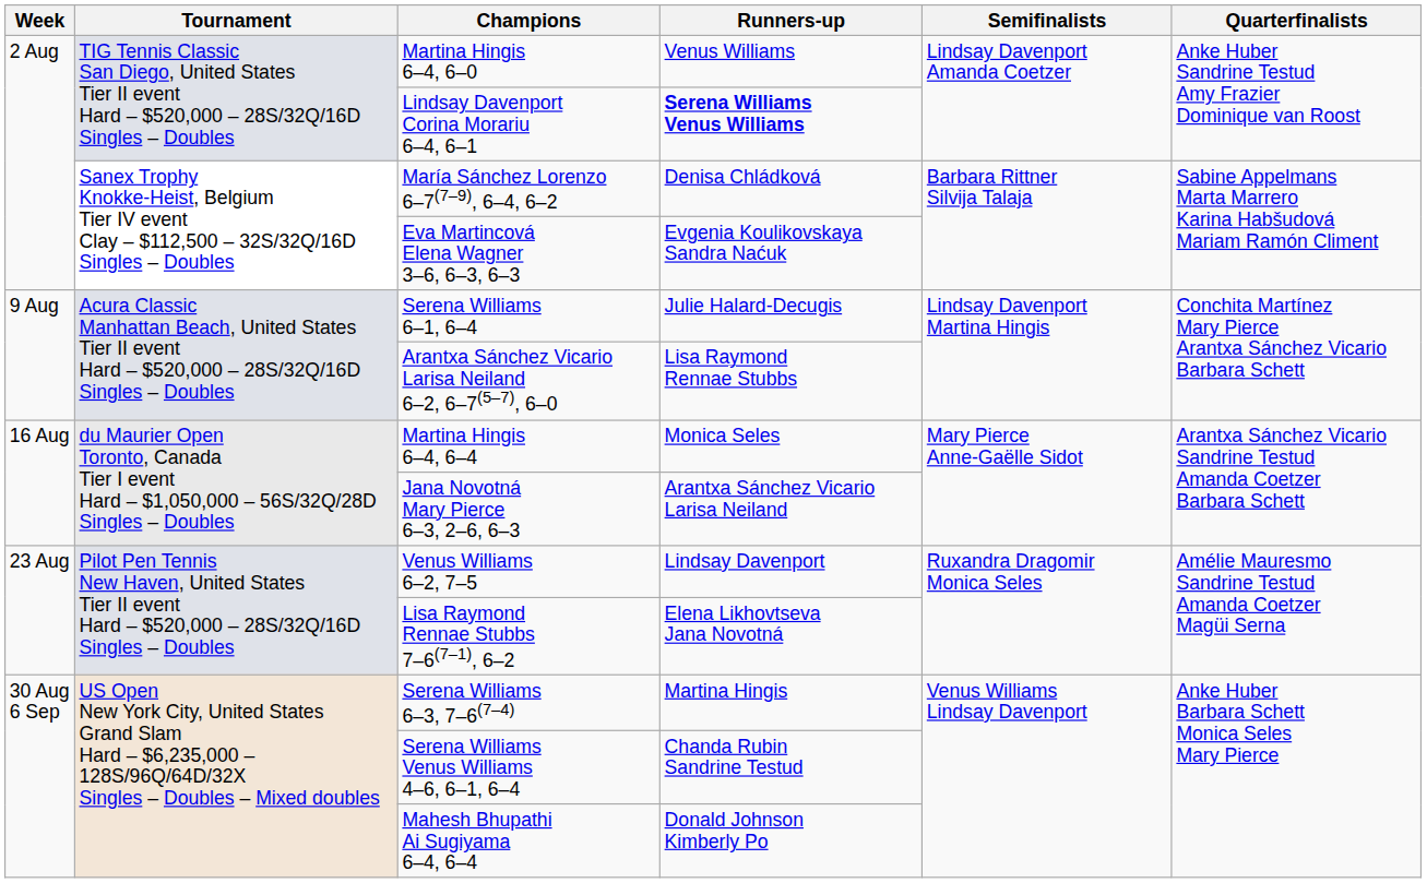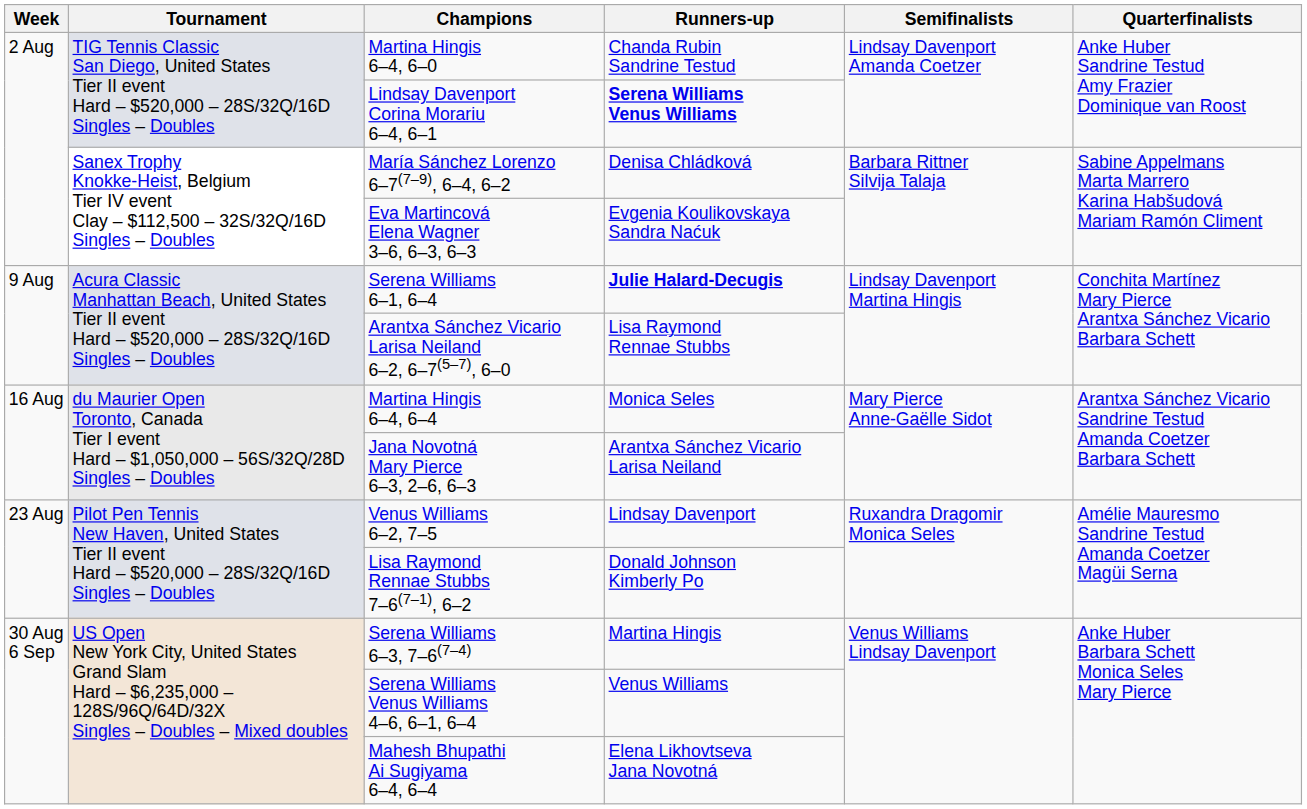 <table class=wikitable style=font-size:95%>
 <tr>
 <th style="width:48px;">Week</th>
 <th style="width:248px;">Tournament</th>
 <th style="width:200px;">Champions</th>
 <th style="width:200px;">Runners-up</th>
 <th style="width:190px;">Semifinalists</th>
 <th style="width:190px;">Quarterfinalists</th>
 </tr>
 <tr valign="top">
 <td rowspan=4>2 Aug</td>
 <td bgcolor=#dfe2e9 rowspan=2><a href='#'>TIG Tennis Classic</a><br> <a href='#'>San Diego</a>, United States <br>Tier II event <br> Hard – $520,000 – 28S/32Q/16D<br><a href='#'>Singles</a> – <a href='#'>Doubles</a></td>
 <td> <a href='#'>Martina Hingis</a> <br> 6–4, 6–0</td>
-<td> <a href='#'>Venus Williams</a></td>
+<td> <a href='#'>Chanda Rubin</a> <br>  <a href='#'>Sandrine Testud</a></td>
 <td rowspan=2> <a href='#'>Lindsay Davenport</a><br> <a href='#'>Amanda Coetzer</a></td>
 <td rowspan=2> <a href='#'>Anke Huber</a>  <br>  <a href='#'>Sandrine Testud</a> <br> <a href='#'>Amy Frazier</a><br>   <a href='#'>Dominique van Roost</a></td>
 </tr>
 <tr valign="top">
 <td> <a href='#'>Lindsay Davenport</a> <br>  <a href='#'>Corina Morariu</a><br>6–4, 6–1</td>
 <td><strong> <a href='#'>Serena Williams</a> <br>  <a href='#'>Venus Williams</a></strong></td>
 </tr>
 <tr valign="top">
 <td bgcolor=#FFFFFF rowspan=2><a href='#'>Sanex Trophy</a><br> <a href='#'>Knokke-Heist</a>, Belgium <br>Tier IV event <br> Clay – $112,500 – 32S/32Q/16D<br><a href='#'>Singles</a> – <a href='#'>Doubles</a></td>
 <td> <a href='#'>María Sánchez Lorenzo</a> <br> 6–7<sup>(7–9)</sup>, 6–4, 6–2</td>
 <td> <a href='#'>Denisa Chládková</a></td>
 <td rowspan=2> <a href='#'>Barbara Rittner</a><br> <a href='#'>Silvija Talaja</a></td>
 <td rowspan=2> <a href='#'>Sabine Appelmans</a>  <br>  <a href='#'>Marta Marrero</a> <br> <a href='#'>Karina Habšudová</a><br>   <a href='#'>Mariam Ramón Climent</a></td>
 </tr>
 <tr valign="top">
 <td> <a href='#'>Eva Martincová</a> <br>  <a href='#'>Elena Wagner</a><br>3–6, 6–3, 6–3</td>
 <td> <a href='#'>Evgenia Koulikovskaya</a> <br>  <a href='#'>Sandra Naćuk</a></td>
 </tr>
 <tr valign="top">
 <td rowspan=2>9 Aug</td>
 <td bgcolor=#dfe2e9 rowspan=2><a href='#'>Acura Classic</a><br> <a href='#'>Manhattan Beach</a>, United States <br>Tier II event <br> Hard – $520,000 – 28S/32Q/16D<br><a href='#'>Singles</a> – <a href='#'>Doubles</a></td>
 <td> <a href='#'>Serena Williams</a> <br> 6–1, 6–4</td>
-<td> <a href='#'>Julie Halard-Decugis</a></td>
+<td><strong> <a href='#'>Julie Halard-Decugis</a></strong></td>
 <td rowspan=2> <a href='#'>Lindsay Davenport</a><br> <a href='#'>Martina Hingis</a></td>
 <td rowspan=2> <a href='#'>Conchita Martínez</a>  <br>  <a href='#'>Mary Pierce</a> <br> <a href='#'>Arantxa Sánchez Vicario</a><br>   <a href='#'>Barbara Schett</a></td>
 </tr>
 <tr valign="top">
 <td> <a href='#'>Arantxa Sánchez Vicario</a> <br>  <a href='#'>Larisa Neiland</a><br>6–2, 6–7<sup>(5–7)</sup>, 6–0</td>
 <td> <a href='#'>Lisa Raymond</a> <br>  <a href='#'>Rennae Stubbs</a></td>
 </tr>
 <tr valign="top">
 <td rowspan=2>16 Aug</td>
 <td bgcolor=#E9E9E9 rowspan=2><a href='#'>du Maurier Open</a><br> <a href='#'>Toronto</a>, Canada <br>Tier I event <br> Hard – $1,050,000 – 56S/32Q/28D<br><a href='#'>Singles</a> – <a href='#'>Doubles</a></td>
 <td> <a href='#'>Martina Hingis</a> <br> 6–4, 6–4</td>
 <td> <a href='#'>Monica Seles</a></td>
 <td rowspan=2> <a href='#'>Mary Pierce</a><br> <a href='#'>Anne-Gaëlle Sidot</a></td>
 <td rowspan=2> <a href='#'>Arantxa Sánchez Vicario</a>  <br>  <a href='#'>Sandrine Testud</a> <br> <a href='#'>Amanda Coetzer</a><br>   <a href='#'>Barbara Schett</a></td>
 </tr>
 <tr valign="top">
 <td> <a href='#'>Jana Novotná</a> <br>  <a href='#'>Mary Pierce</a><br>6–3, 2–6, 6–3</td>
 <td> <a href='#'>Arantxa Sánchez Vicario</a> <br>  <a href='#'>Larisa Neiland</a></td>
 </tr>
 <tr valign="top">
 <td rowspan=2>23 Aug</td>
 <td bgcolor=#dfe2e9 rowspan=2><a href='#'>Pilot Pen Tennis</a><br> <a href='#'>New Haven</a>, United States <br>Tier II event <br> Hard – $520,000 – 28S/32Q/16D<br><a href='#'>Singles</a> – <a href='#'>Doubles</a></td>
 <td> <a href='#'>Venus Williams</a> <br> 6–2, 7–5</td>
 <td> <a href='#'>Lindsay Davenport</a></td>
 <td rowspan=2> <a href='#'>Ruxandra Dragomir</a><br> <a href='#'>Monica Seles</a></td>
 <td rowspan=2> <a href='#'>Amélie Mauresmo</a>  <br>  <a href='#'>Sandrine Testud</a> <br> <a href='#'>Amanda Coetzer</a><br>   <a href='#'>Magüi Serna</a></td>
 </tr>
 <tr valign="top">
 <td> <a href='#'>Lisa Raymond</a> <br>  <a href='#'>Rennae Stubbs</a><br>7–6<sup>(7–1)</sup>, 6–2</td>
-<td> <a href='#'>Elena Likhovtseva</a> <br>  <a href='#'>Jana Novotná</a></td>
+<td> <a href='#'>Donald Johnson</a> <br>  <a href='#'>Kimberly Po</a></td>
 </tr>
 <tr valign="top">
 <td rowspan=3>30 Aug<br>6 Sep</td>
 <td bgcolor=#F3E6D7 rowspan=3><a href='#'>US Open</a><br> New York City, United States <br>Grand Slam<br>Hard – $6,235,000 – 128S/96Q/64D/32X<br><a href='#'>Singles</a> – <a href='#'>Doubles</a> – <a href='#'>Mixed doubles</a></td>
 <td> <a href='#'>Serena Williams</a> <br> 6–3, 7–6<sup>(7–4)</sup></td>
 <td> <a href='#'>Martina Hingis</a></td>
 <td rowspan=3> <a href='#'>Venus Williams</a><br> <a href='#'>Lindsay Davenport</a></td>
 <td rowspan=3> <a href='#'>Anke Huber</a>  <br>  <a href='#'>Barbara Schett</a> <br> <a href='#'>Monica Seles</a><br>   <a href='#'>Mary Pierce</a></td>
 </tr>
 <tr valign="top">
 <td> <a href='#'>Serena Williams</a> <br>  <a href='#'>Venus Williams</a><br>4–6, 6–1, 6–4</td>
-<td> <a href='#'>Chanda Rubin</a> <br>  <a href='#'>Sandrine Testud</a></td>
+<td> <a href='#'>Venus Williams</a></td>
 </tr>
 <tr valign="top">
 <td> <a href='#'>Mahesh Bhupathi</a> <br>  <a href='#'>Ai Sugiyama</a><br>6–4, 6–4</td>
-<td> <a href='#'>Donald Johnson</a> <br>  <a href='#'>Kimberly Po</a></td>
+<td> <a href='#'>Elena Likhovtseva</a> <br>  <a href='#'>Jana Novotná</a></td>
 </tr>
 </table>
